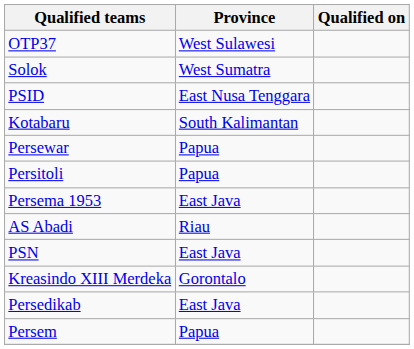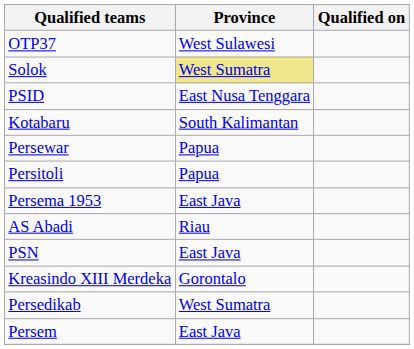 <table class="wikitable sortable">
 <tr>
 <th>Qualified teams</th>
 <th>Province</th>
 <th>Qualified on</th>
 </tr>
 <tr>
 <td><a href='#'>OTP37</a></td>
 <td><a href='#'>West Sulawesi</a></td>
 <td></td>
 </tr>
 <tr>
 <td><a href='#'>Solok</a></td>
-<td><a href='#'>West Sumatra</a></td>
+<td style="background: khaki;"><a href='#'>West Sumatra</a></td>
 <td></td>
 </tr>
 <tr>
 <td><a href='#'>PSID</a></td>
 <td><a href='#'>East Nusa Tenggara</a></td>
 <td></td>
 </tr>
 <tr>
 <td><a href='#'>Kotabaru</a></td>
 <td><a href='#'>South Kalimantan</a></td>
 <td></td>
 </tr>
 <tr>
 <td><a href='#'>Persewar</a></td>
 <td><a href='#'>Papua</a></td>
 <td></td>
 </tr>
 <tr>
 <td><a href='#'>Persitoli</a></td>
 <td><a href='#'>Papua</a></td>
 <td></td>
 </tr>
 <tr>
 <td><a href='#'>Persema 1953</a></td>
 <td><a href='#'>East Java</a></td>
 <td></td>
 </tr>
 <tr>
 <td><a href='#'>AS Abadi</a></td>
 <td><a href='#'>Riau</a></td>
 <td></td>
 </tr>
 <tr>
 <td><a href='#'>PSN</a></td>
 <td><a href='#'>East Java</a></td>
 <td></td>
 </tr>
 <tr>
 <td><a href='#'>Kreasindo XIII Merdeka</a></td>
 <td><a href='#'>Gorontalo</a></td>
 <td></td>
 </tr>
 <tr>
 <td><a href='#'>Persedikab</a></td>
-<td><a href='#'>East Java</a></td>
+<td><a href='#'>West Sumatra</a></td>
 <td></td>
 </tr>
 <tr>
 <td><a href='#'>Persem</a></td>
-<td><a href='#'>Papua</a></td>
+<td><a href='#'>East Java</a></td>
 <td></td>
 </tr>
 <tr>
 </tr>
 </table>
